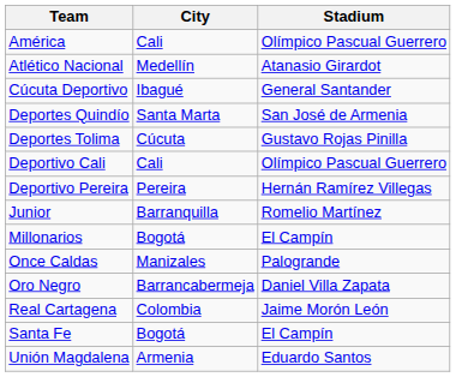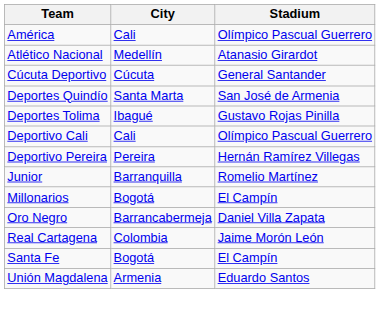 <table class="wikitable sortable">
 <tr>
 <th>Team</th>
 <th>City</th>
 <th>Stadium</th>
 </tr>
 <tr>
 <td><a href='#'>América</a></td>
 <td><a href='#'>Cali</a></td>
 <td><a href='#'>Olímpico Pascual Guerrero</a></td>
 </tr>
 <tr>
 <td><a href='#'>Atlético Nacional</a></td>
 <td><a href='#'>Medellín</a></td>
 <td><a href='#'>Atanasio Girardot</a></td>
 </tr>
 <tr>
 <td><a href='#'>Cúcuta Deportivo</a></td>
-<td><a href='#'>Ibagué</a></td>
+<td><a href='#'>Cúcuta</a></td>
 <td><a href='#'>General Santander</a></td>
 </tr>
 <tr>
 <td><a href='#'>Deportes Quindío</a></td>
 <td><a href='#'>Santa Marta</a></td>
 <td><a href='#'>San José de Armenia</a></td>
 </tr>
 <tr>
 <td><a href='#'>Deportes Tolima</a></td>
-<td><a href='#'>Cúcuta</a></td>
+<td><a href='#'>Ibagué</a></td>
 <td><a href='#'>Gustavo Rojas Pinilla</a></td>
 </tr>
 <tr>
 <td><a href='#'>Deportivo Cali</a></td>
 <td><a href='#'>Cali</a></td>
 <td><a href='#'>Olímpico Pascual Guerrero</a></td>
 </tr>
 <tr>
 <td><a href='#'>Deportivo Pereira</a></td>
 <td><a href='#'>Pereira</a></td>
 <td><a href='#'>Hernán Ramírez Villegas</a></td>
 </tr>
 <tr>
 <td><a href='#'>Junior</a></td>
 <td><a href='#'>Barranquilla</a></td>
 <td><a href='#'>Romelio Martínez</a></td>
 </tr>
 <tr>
 <td><a href='#'>Millonarios</a></td>
 <td><a href='#'>Bogotá</a></td>
 <td><a href='#'>El Campín</a></td>
 </tr>
 <tr>
-<td><a href='#'>Once Caldas</a></td>
-<td><a href='#'>Manizales</a></td>
-<td><a href='#'>Palogrande</a></td>
-</tr>
-<tr>
 <td><a href='#'>Oro Negro</a></td>
 <td><a href='#'>Barrancabermeja</a></td>
 <td><a href='#'>Daniel Villa Zapata</a></td>
 </tr>
 <tr>
 <td><a href='#'>Real Cartagena</a></td>
 <td><a href='#'>Colombia</a></td>
 <td><a href='#'>Jaime Morón León</a></td>
 </tr>
 <tr>
 <td><a href='#'>Santa Fe</a></td>
 <td><a href='#'>Bogotá</a></td>
 <td><a href='#'>El Campín</a></td>
 </tr>
 <tr>
 <td><a href='#'>Unión Magdalena</a></td>
 <td><a href='#'>Armenia</a></td>
 <td><a href='#'>Eduardo Santos</a></td>
 </tr>
 </table>
